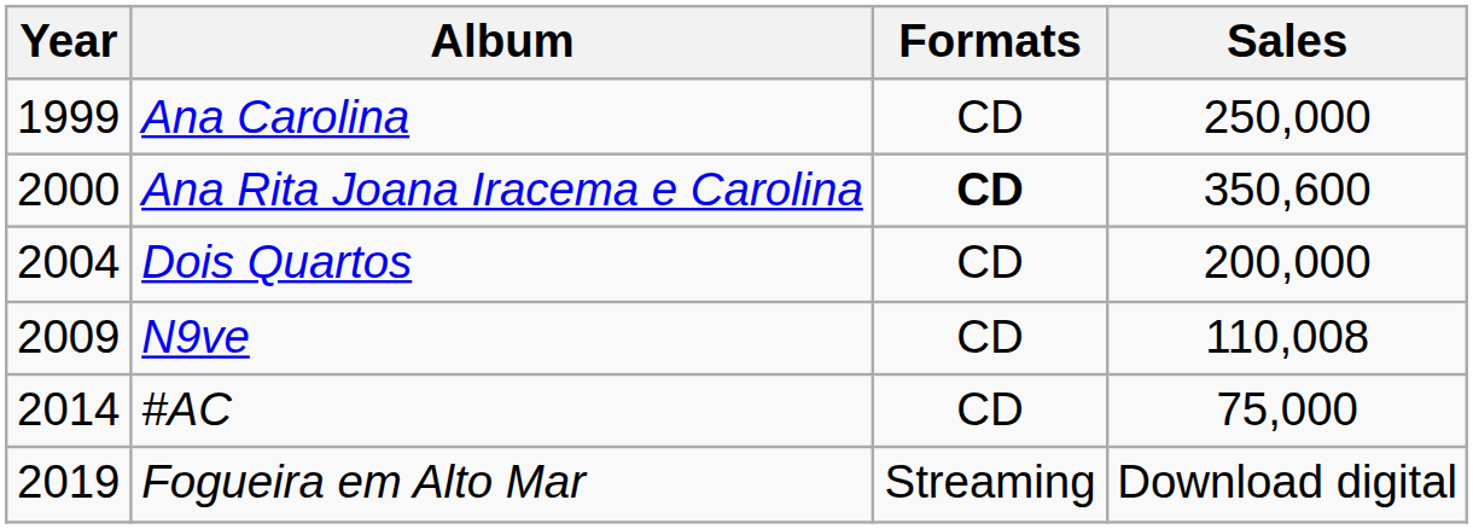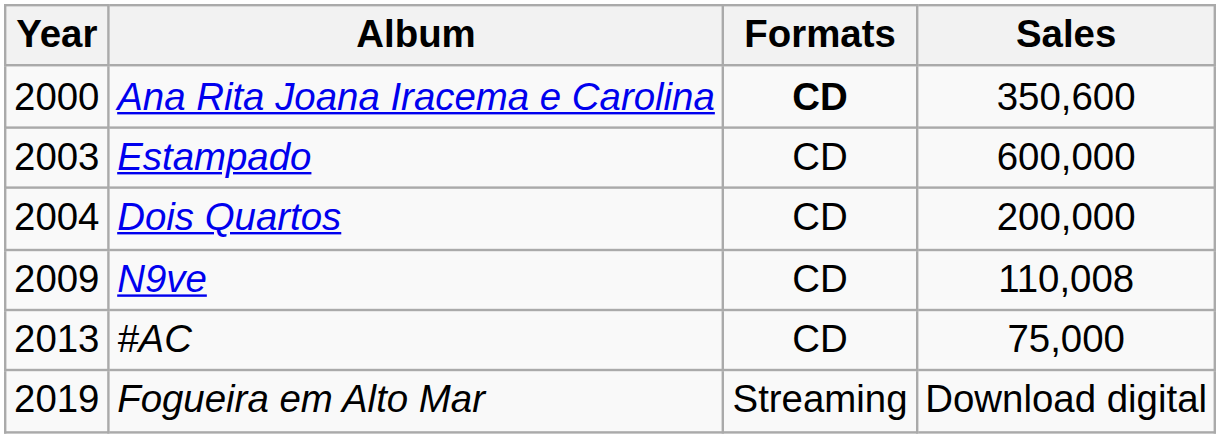 <table class="wikitable" border="1" style=text-align:center;>
 <tr>
 <th>Year</th>
 <th>Album</th>
 <th>Formats</th>
 <th>Sales</th>
 </tr>
 <tr>
-<td>1999</td>
-<td align="left"><em><a href='#'>Ana Carolina</a></em></td>
-<td>CD</td>
-<td>250,000</td>
-</tr>
-<tr>
 <td>2000</td>
 <td align="left"><em><a href='#'>Ana Rita Joana Iracema e Carolina</a></em></td>
 <td><strong>CD</strong></td>
 <td>350,600</td>
+</tr>
+<tr>
+<td>2003</td>
+<td align="left"><em><a href='#'>Estampado</a></em></td>
+<td>CD</td>
+<td>600,000</td>
 </tr>
 <tr>
 <td>2004</td>
 <td align="left"><em><a href='#'>Dois Quartos</a></em></td>
 <td>CD</td>
 <td>200,000</td>
 </tr>
 <tr>
 <td>2009</td>
 <td align="left"><em><a href='#'>N9ve</a></em></td>
 <td>CD</td>
 <td>110,008</td>
 </tr>
 <tr>
-<td>2014</td>
+<td>2013</td>
 <td align="left"><em>#AC</em></td>
 <td>CD</td>
 <td>75,000</td>
 </tr>
 <tr>
 <td>2019</td>
 <td align="left"><em>Fogueira em Alto Mar</em></td>
 <td>Streaming</td>
 <td>Download digital</td>
 </tr>
 </table>
